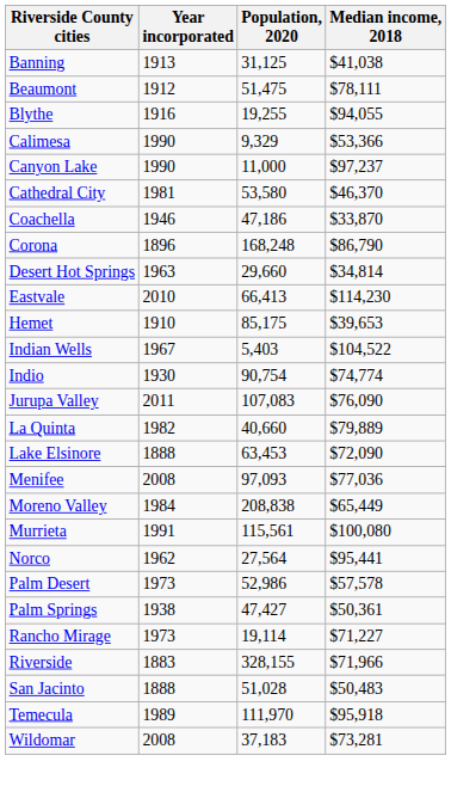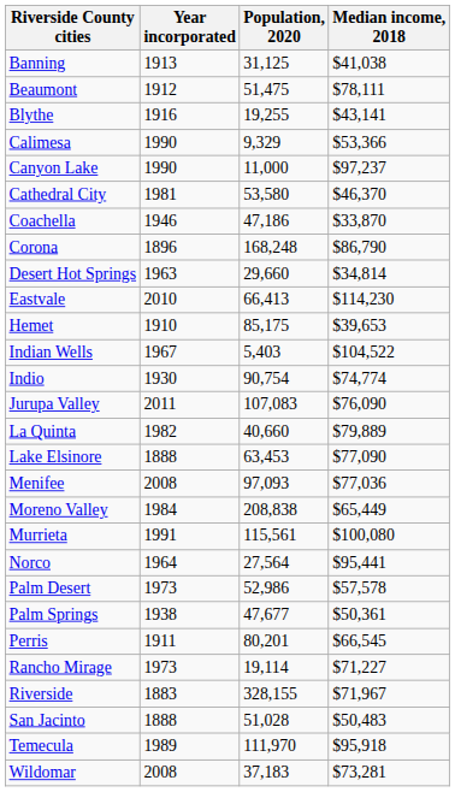 <table class="wikitable sortable">
 <tr>
 <th>Riverside County<br>cities</th>
 <th>Year<br>incorporated</th>
 <th>Population,<br>2020</th>
 <th>Median income,<br>2018</th>
 </tr>
 <tr>
 <td><a href='#'>Banning</a></td>
 <td>1913</td>
 <td>31,125</td>
 <td>$41,038</td>
 </tr>
 <tr>
 <td><a href='#'>Beaumont</a></td>
 <td>1912</td>
 <td>51,475</td>
 <td>$78,111</td>
 </tr>
 <tr>
 <td><a href='#'>Blythe</a></td>
 <td>1916</td>
 <td>19,255</td>
-<td>$94,055</td>
+<td>$43,141</td>
 </tr>
 <tr>
 <td><a href='#'>Calimesa</a></td>
 <td>1990</td>
 <td>9,329</td>
 <td>$53,366</td>
 </tr>
 <tr>
 <td><a href='#'>Canyon Lake</a></td>
 <td>1990</td>
 <td>11,000</td>
 <td>$97,237</td>
 </tr>
 <tr>
 <td><a href='#'>Cathedral City</a></td>
 <td>1981</td>
 <td>53,580</td>
 <td>$46,370</td>
 </tr>
 <tr>
 <td><a href='#'>Coachella</a></td>
 <td>1946</td>
 <td>47,186</td>
 <td>$33,870</td>
 </tr>
 <tr>
 <td><a href='#'>Corona</a></td>
 <td>1896</td>
 <td>168,248</td>
 <td>$86,790</td>
 </tr>
 <tr>
 <td><a href='#'>Desert Hot Springs</a></td>
 <td>1963</td>
 <td>29,660</td>
 <td>$34,814</td>
 </tr>
 <tr>
 <td><a href='#'>Eastvale</a></td>
 <td>2010</td>
 <td>66,413</td>
 <td>$114,230</td>
 </tr>
 <tr>
 <td><a href='#'>Hemet</a></td>
 <td>1910</td>
 <td>85,175</td>
 <td>$39,653</td>
 </tr>
 <tr>
 <td><a href='#'>Indian Wells</a></td>
 <td>1967</td>
 <td>5,403</td>
 <td>$104,522</td>
 </tr>
 <tr>
 <td><a href='#'>Indio</a></td>
 <td>1930</td>
 <td>90,754</td>
 <td>$74,774</td>
 </tr>
 <tr>
 <td><a href='#'>Jurupa Valley</a></td>
 <td>2011</td>
 <td>107,083</td>
 <td>$76,090</td>
 </tr>
 <tr>
 <td><a href='#'>La Quinta</a></td>
 <td>1982</td>
 <td>40,660</td>
 <td>$79,889</td>
 </tr>
 <tr>
 <td><a href='#'>Lake Elsinore</a></td>
 <td>1888</td>
 <td>63,453</td>
-<td>$72,090</td>
+<td>$77,090</td>
 </tr>
 <tr>
 <td><a href='#'>Menifee</a></td>
 <td>2008</td>
 <td>97,093</td>
 <td>$77,036</td>
 </tr>
 <tr>
 <td><a href='#'>Moreno Valley</a></td>
 <td>1984</td>
 <td>208,838</td>
 <td>$65,449</td>
 </tr>
 <tr>
 <td><a href='#'>Murrieta</a></td>
 <td>1991</td>
 <td>115,561</td>
 <td>$100,080</td>
 </tr>
 <tr>
 <td><a href='#'>Norco</a></td>
-<td>1962</td>
+<td>1964</td>
 <td>27,564</td>
 <td>$95,441</td>
 </tr>
 <tr>
 <td><a href='#'>Palm Desert</a></td>
 <td>1973</td>
 <td>52,986</td>
 <td>$57,578</td>
 </tr>
 <tr>
 <td><a href='#'>Palm Springs</a></td>
 <td>1938</td>
-<td>47,427</td>
+<td>47,677</td>
 <td>$50,361</td>
+</tr>
+<tr>
+<td><a href='#'>Perris</a></td>
+<td>1911</td>
+<td>80,201</td>
+<td>$66,545</td>
 </tr>
 <tr>
 <td><a href='#'>Rancho Mirage</a></td>
 <td>1973</td>
 <td>19,114</td>
 <td>$71,227</td>
 </tr>
 <tr>
 <td><a href='#'>Riverside</a></td>
 <td>1883</td>
 <td>328,155</td>
-<td>$71,966</td>
+<td>$71,967</td>
 </tr>
 <tr>
 <td><a href='#'>San Jacinto</a></td>
 <td>1888</td>
 <td>51,028</td>
 <td>$50,483</td>
 </tr>
 <tr>
 <td><a href='#'>Temecula</a></td>
 <td>1989</td>
 <td>111,970</td>
 <td>$95,918</td>
 </tr>
 <tr>
 <td><a href='#'>Wildomar</a></td>
 <td>2008</td>
 <td>37,183</td>
 <td>$73,281</td>
 </tr>
 </table>
